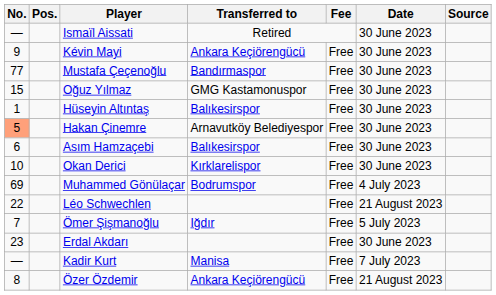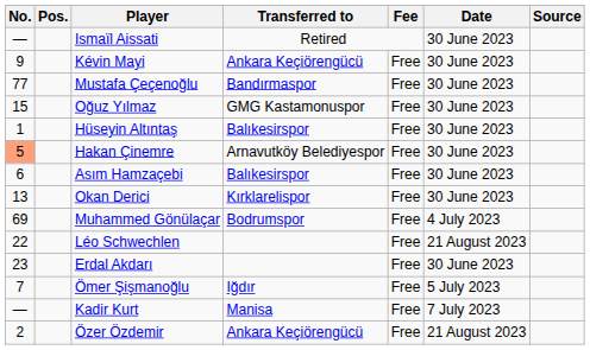 <table class="wikitable plainrowheaders sortable">
 <tr>
 <th>No.</th>
 <th>Pos.</th>
 <th>Player</th>
 <th>Transferred to</th>
 <th>Fee</th>
 <th>Date</th>
 <th>Source</th>
 </tr>
 <tr>
 <td align=center>—</td>
 <td align=center></td>
 <td> <a href='#'>Ismaïl Aissati</a></td>
 <td colspan="2" align=center>Retired</td>
 <td>30 June 2023</td>
 <td></td>
 </tr>
 <tr>
 <td align=center>9</td>
 <td align=center></td>
 <td> <a href='#'>Kévin Mayi</a></td>
 <td> <a href='#'>Ankara Keçiörengücü</a></td>
 <td>Free</td>
 <td>30 June 2023</td>
 <td align=center></td>
 </tr>
 <tr>
 <td align=center>77</td>
 <td align=center></td>
 <td> <a href='#'>Mustafa Çeçenoğlu</a></td>
 <td> <a href='#'>Bandırmaspor</a></td>
 <td>Free</td>
 <td>30 June 2023</td>
 <td align=center></td>
 </tr>
 <tr>
 <td align=center>15</td>
 <td align=center></td>
 <td> <a href='#'>Oğuz Yılmaz</a></td>
 <td> GMG Kastamonuspor</td>
 <td>Free</td>
 <td>30 June 2023</td>
 <td></td>
 </tr>
 <tr>
 <td align=center>1</td>
 <td align=center></td>
 <td> <a href='#'>Hüseyin Altıntaş</a></td>
 <td> <a href='#'>Balıkesirspor</a></td>
 <td>Free</td>
 <td>30 June 2023</td>
 <td></td>
 </tr>
 <tr>
 <td align=center style="background: lightsalmon;">5</td>
 <td align=center></td>
 <td> <a href='#'>Hakan Çinemre</a></td>
 <td> Arnavutköy Belediyespor</td>
 <td>Free</td>
 <td>30 June 2023</td>
 <td align=center></td>
 </tr>
 <tr>
 <td align=center>6</td>
 <td align=center></td>
 <td> <a href='#'>Asım Hamzaçebi</a></td>
 <td> <a href='#'>Balıkesirspor</a></td>
 <td>Free</td>
 <td>30 June 2023</td>
 <td></td>
 </tr>
 <tr>
-<td align=center>10</td>
+<td align=center>13</td>
 <td align=center></td>
 <td> <a href='#'>Okan Derici</a></td>
 <td> <a href='#'>Kırklarelispor</a></td>
 <td>Free</td>
 <td>30 June 2023</td>
 <td align=center></td>
 </tr>
 <tr>
 <td align=center>69</td>
 <td align=center></td>
 <td> <a href='#'>Muhammed Gönülaçar</a></td>
 <td> <a href='#'>Bodrumspor</a></td>
 <td>Free</td>
 <td>4 July 2023</td>
 <td align=center></td>
 </tr>
 <tr>
 <td align=center>22</td>
 <td align=center></td>
 <td> <a href='#'>Léo Schwechlen</a></td>
 <td></td>
 <td>Free</td>
 <td>21 August 2023</td>
 <td></td>
 </tr>
 <tr>
+<td align=center>23</td>
+<td align=center></td>
+<td> <a href='#'>Erdal Akdarı</a></td>
+<td></td>
+<td>Free</td>
+<td>30 June 2023</td>
+<td></td>
+</tr>
+<tr>
 <td align=center>7</td>
 <td align=center></td>
 <td> <a href='#'>Ömer Şişmanoğlu</a></td>
 <td> <a href='#'>Iğdır</a></td>
 <td>Free</td>
 <td>5 July 2023</td>
 <td align=center></td>
-</tr>
-<tr>
-<td align=center>23</td>
-<td align=center></td>
-<td> <a href='#'>Erdal Akdarı</a></td>
-<td></td>
-<td>Free</td>
-<td>30 June 2023</td>
-<td></td>
 </tr>
 <tr>
 <td align=center>—</td>
 <td align=center></td>
 <td> <a href='#'>Kadir Kurt</a></td>
 <td> <a href='#'>Manisa</a></td>
 <td>Free</td>
 <td>7 July 2023</td>
 <td align=center></td>
 </tr>
 <tr>
-<td align=center>8</td>
+<td align=center>2</td>
 <td align=center></td>
 <td> <a href='#'>Özer Özdemir</a></td>
 <td> <a href='#'>Ankara Keçiörengücü</a></td>
 <td>Free</td>
 <td>21 August 2023</td>
 <td align=center></td>
 </tr>
 </table>
